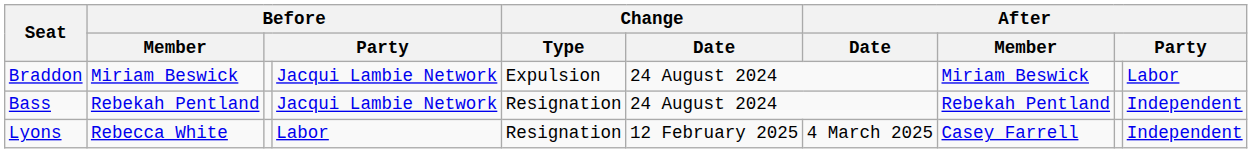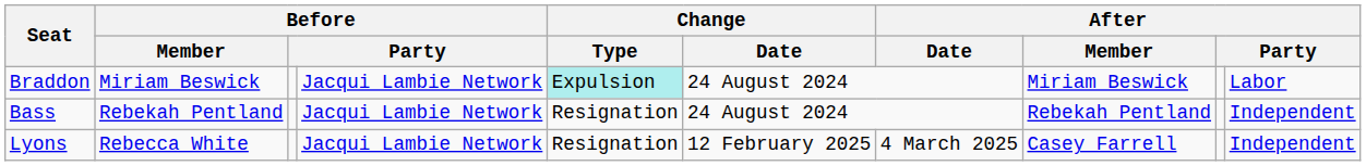 <table class="wikitable sortable" style="border: none;">
 <tr>
 <th rowspan="2">Seat</th>
 <th colspan="3">Before</th>
 <th colspan="2">Change</th>
 <th colspan="4">After</th>
 </tr>
 <tr>
 <th>Member</th>
 <th colspan="2">Party</th>
 <th>Type</th>
 <th>Date</th>
 <th>Date</th>
 <th>Member</th>
 <th colspan="2">Party</th>
 </tr>
 <tr>
 <td><a href='#'>Braddon</a></td>
 <td><a href='#'>Miriam Beswick</a></td>
 <td></td>
 <td><a href='#'>Jacqui Lambie Network</a></td>
-<td>Expulsion</td>
+<td style="background: paleturquoise;">Expulsion</td>
 <td colspan=2>24 August 2024</td>
 <td><a href='#'>Miriam Beswick</a></td>
 <td></td>
 <td><a href='#'>Labor</a></td>
 </tr>
 <tr>
 <td><a href='#'>Bass</a></td>
 <td><a href='#'>Rebekah Pentland</a></td>
 <td></td>
 <td><a href='#'>Jacqui Lambie Network</a></td>
 <td>Resignation</td>
 <td colspan=2>24 August 2024</td>
 <td><a href='#'>Rebekah Pentland</a></td>
 <td></td>
 <td><a href='#'>Independent</a></td>
 </tr>
 <tr>
 <td><a href='#'>Lyons</a></td>
 <td><a href='#'>Rebecca White</a></td>
 <td></td>
-<td><a href='#'>Labor</a></td>
+<td><a href='#'>Jacqui Lambie Network</a></td>
 <td>Resignation</td>
 <td>12 February 2025</td>
 <td>4 March 2025</td>
 <td><a href='#'>Casey Farrell</a></td>
 <td></td>
 <td><a href='#'>Independent</a></td>
 </tr>
 <tr>
 </tr>
 </table>
